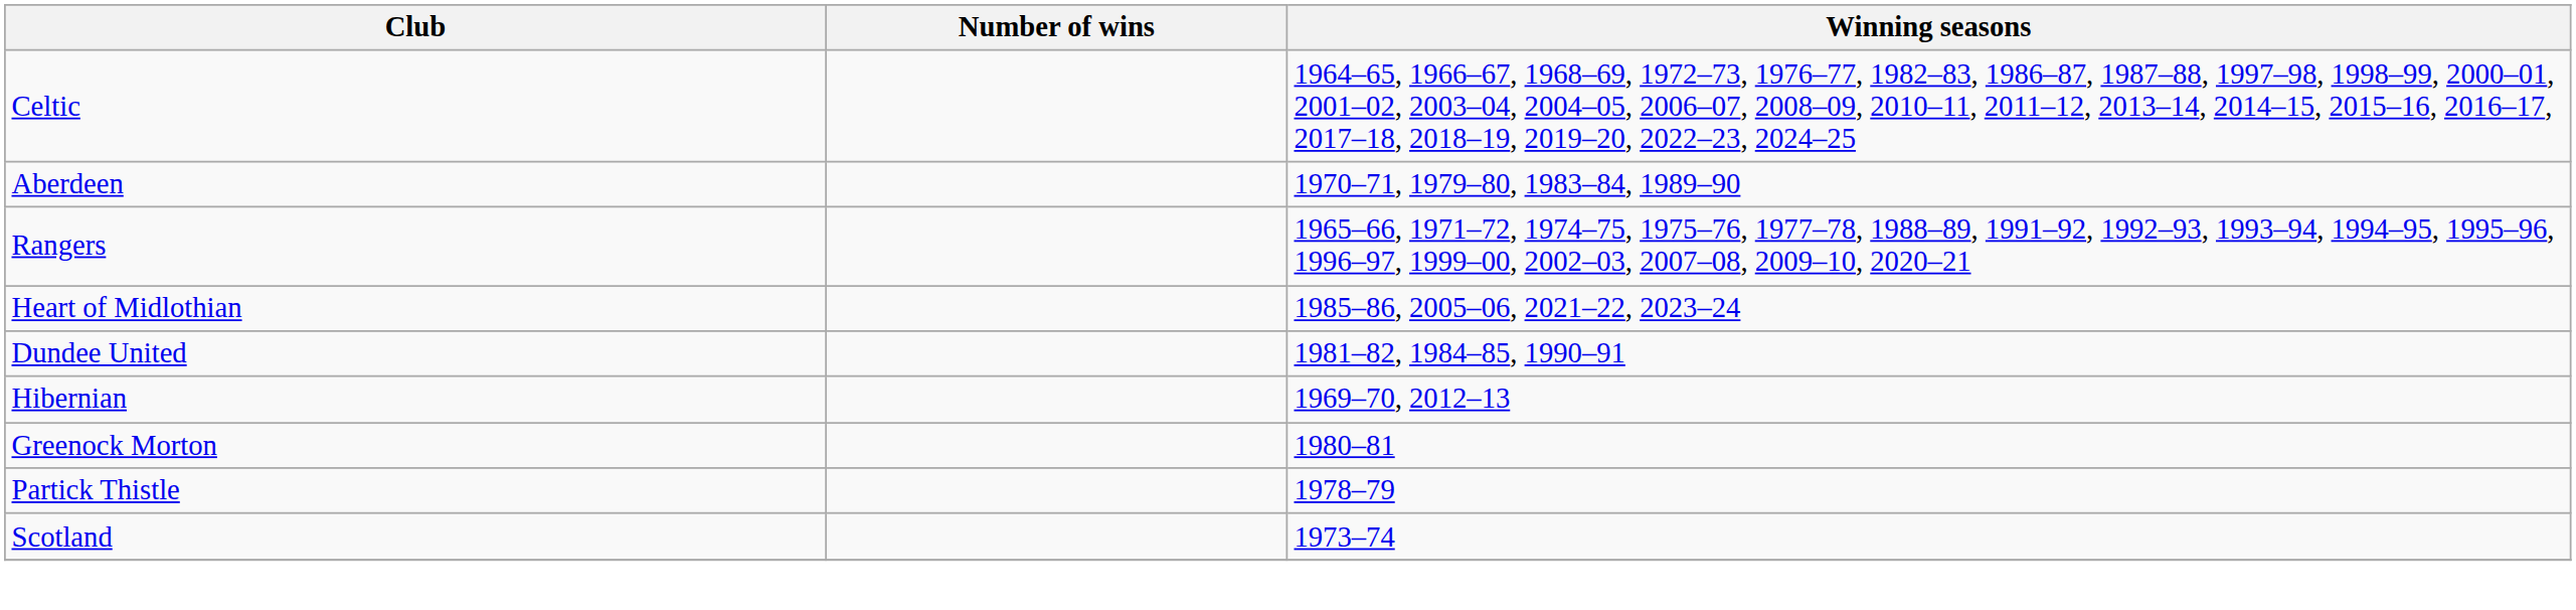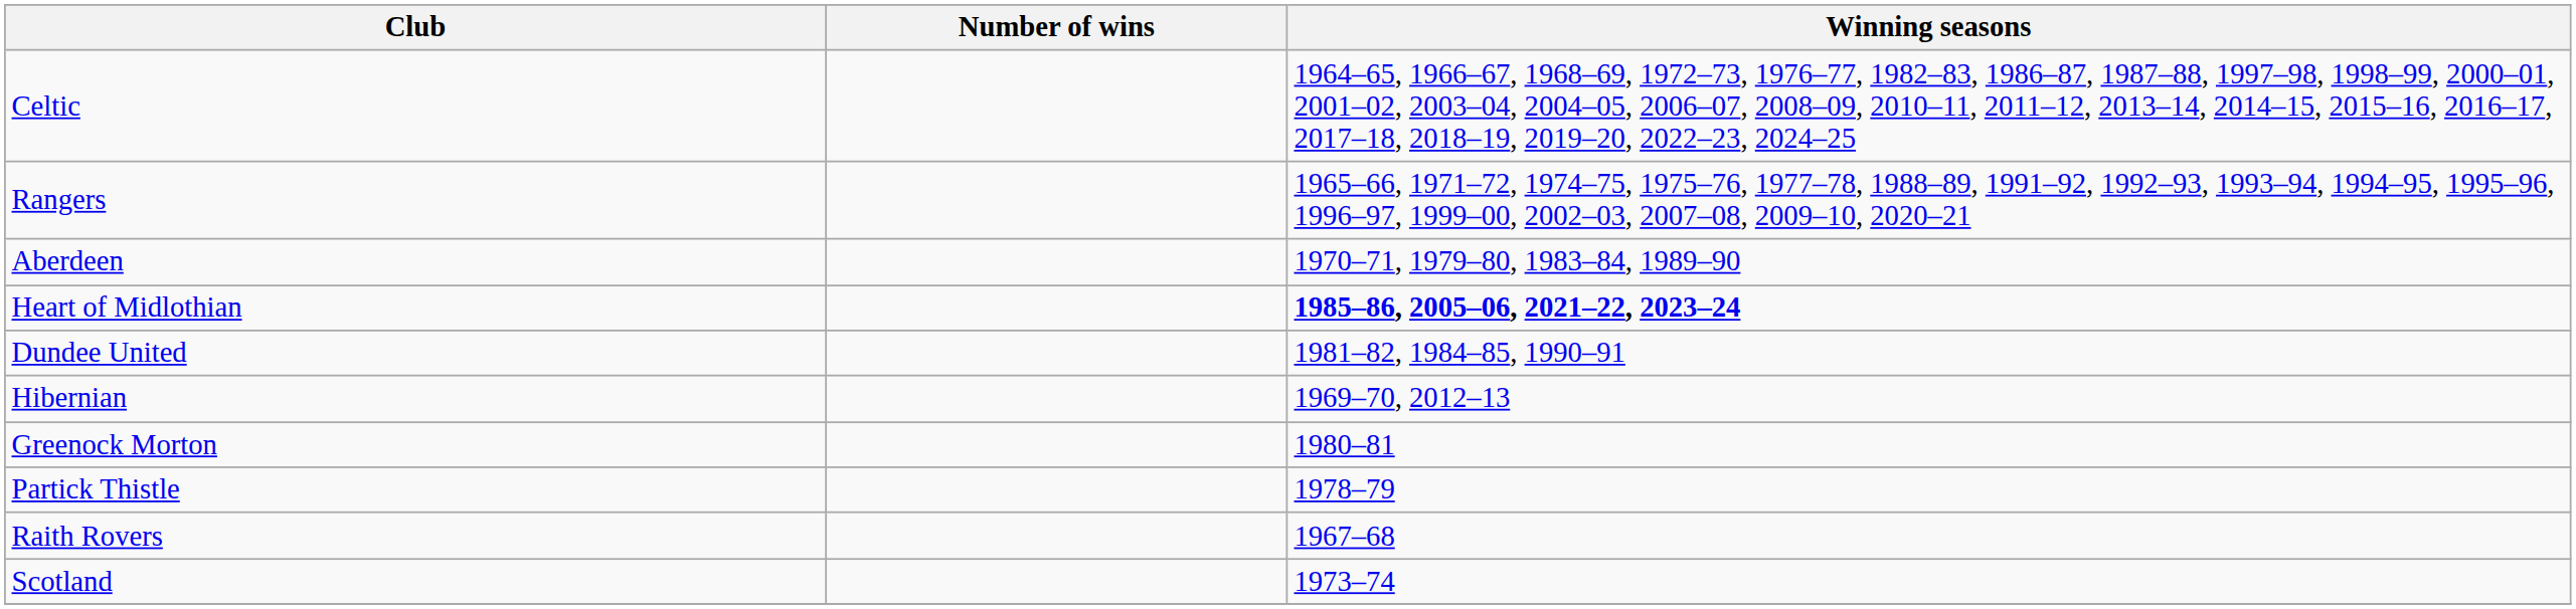 <table class="wikitable" style="width:90%">
 <tr>
 <th width=32%>Club</th>
 <th Width=18%>Number of wins</th>
 <th Width=50%>Winning seasons</th>
 </tr>
 <tr>
 <td><a href='#'>Celtic</a></td>
 <td></td>
 <td><a href='#'>1964–65</a>, <a href='#'>1966–67</a>, <a href='#'>1968–69</a>, <a href='#'>1972–73</a>, <a href='#'>1976–77</a>, <a href='#'>1982–83</a>, <a href='#'>1986–87</a>, <a href='#'>1987–88</a>, <a href='#'>1997–98</a>, <a href='#'>1998–99</a>, <a href='#'>2000–01</a>, <a href='#'>2001–02</a>, <a href='#'>2003–04</a>, <a href='#'>2004–05</a>, <a href='#'>2006–07</a>, <a href='#'>2008–09</a>, <a href='#'>2010–11</a>, <a href='#'>2011–12</a>, <a href='#'>2013–14</a>, <a href='#'>2014–15</a>, <a href='#'>2015–16</a>, <a href='#'>2016–17</a>, <a href='#'>2017–18</a>, <a href='#'>2018–19</a>, <a href='#'>2019–20</a>, <a href='#'>2022–23</a>, <a href='#'>2024–25</a></td>
 </tr>
 <tr>
+<td><a href='#'>Rangers</a></td>
+<td></td>
+<td><a href='#'>1965–66</a>, <a href='#'>1971–72</a>, <a href='#'>1974–75</a>, <a href='#'>1975–76</a>, <a href='#'>1977–78</a>, <a href='#'>1988–89</a>, <a href='#'>1991–92</a>, <a href='#'>1992–93</a>, <a href='#'>1993–94</a>, <a href='#'>1994–95</a>, <a href='#'>1995–96</a>, <a href='#'>1996–97</a>, <a href='#'>1999–00</a>, <a href='#'>2002–03</a>, <a href='#'>2007–08</a>, <a href='#'>2009–10</a>, <a href='#'>2020–21</a></td>
+</tr>
+<tr>
 <td><a href='#'>Aberdeen</a></td>
 <td></td>
 <td><a href='#'>1970–71</a>, <a href='#'>1979–80</a>, <a href='#'>1983–84</a>, <a href='#'>1989–90</a></td>
 </tr>
 <tr>
-<td><a href='#'>Rangers</a></td>
-<td></td>
-<td><a href='#'>1965–66</a>, <a href='#'>1971–72</a>, <a href='#'>1974–75</a>, <a href='#'>1975–76</a>, <a href='#'>1977–78</a>, <a href='#'>1988–89</a>, <a href='#'>1991–92</a>, <a href='#'>1992–93</a>, <a href='#'>1993–94</a>, <a href='#'>1994–95</a>, <a href='#'>1995–96</a>, <a href='#'>1996–97</a>, <a href='#'>1999–00</a>, <a href='#'>2002–03</a>, <a href='#'>2007–08</a>, <a href='#'>2009–10</a>, <a href='#'>2020–21</a></td>
-</tr>
-<tr>
 <td><a href='#'>Heart of Midlothian</a></td>
 <td></td>
-<td><a href='#'>1985–86</a>, <a href='#'>2005–06</a>, <a href='#'>2021–22</a>, <a href='#'>2023–24</a></td>
+<td><strong><a href='#'>1985–86</a>, <a href='#'>2005–06</a>, <a href='#'>2021–22</a>, <a href='#'>2023–24</a></strong></td>
 </tr>
 <tr>
 <td><a href='#'>Dundee United</a></td>
 <td></td>
 <td><a href='#'>1981–82</a>, <a href='#'>1984–85</a>, <a href='#'>1990–91</a></td>
 </tr>
 <tr>
 <td><a href='#'>Hibernian</a></td>
 <td></td>
 <td><a href='#'>1969–70</a>, <a href='#'>2012–13</a></td>
 </tr>
 <tr>
 <td><a href='#'>Greenock Morton</a></td>
 <td></td>
 <td><a href='#'>1980–81</a></td>
 </tr>
 <tr>
 <td><a href='#'>Partick Thistle</a></td>
 <td></td>
 <td><a href='#'>1978–79</a></td>
 </tr>
 <tr>
+<td><a href='#'>Raith Rovers</a></td>
+<td></td>
+<td><a href='#'>1967–68</a></td>
+</tr>
+<tr>
 <td><a href='#'>Scotland</a></td>
 <td></td>
 <td><a href='#'>1973–74</a></td>
 </tr>
 <tr>
 </tr>
 </table>
